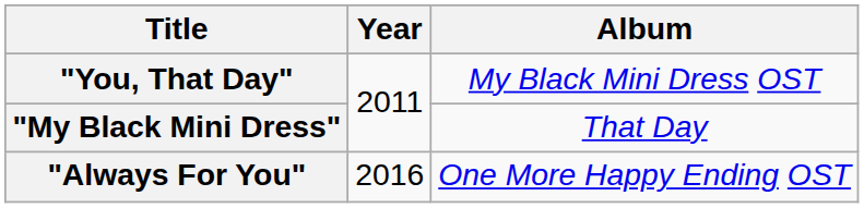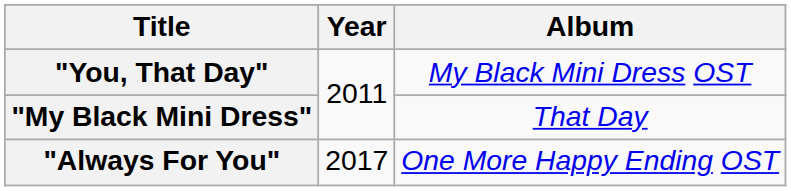 <table class="wikitable plainrowheaders" style="text-align:center">
 <tr>
 <th scope="col">Title</th>
 <th scope="col">Year</th>
 <th>Album</th>
 </tr>
 <tr>
 <th scope="row">"You, That Day" <br></th>
 <td rowspan="2">2011</td>
 <td><em><a href='#'>My Black Mini Dress</a> <a href='#'>OST</a></em></td>
 </tr>
 <tr>
 <th scope="row">"My Black Mini Dress" <br> </th>
 <td><em><a href='#'>That Day</a></em></td>
 </tr>
 <tr>
 <th scope="row">"Always For You" <br> </th>
-<td>2016</td>
+<td>2017</td>
 <td><em><a href='#'>One More Happy Ending</a> <a href='#'>OST</a></em></td>
 </tr>
 </table>
